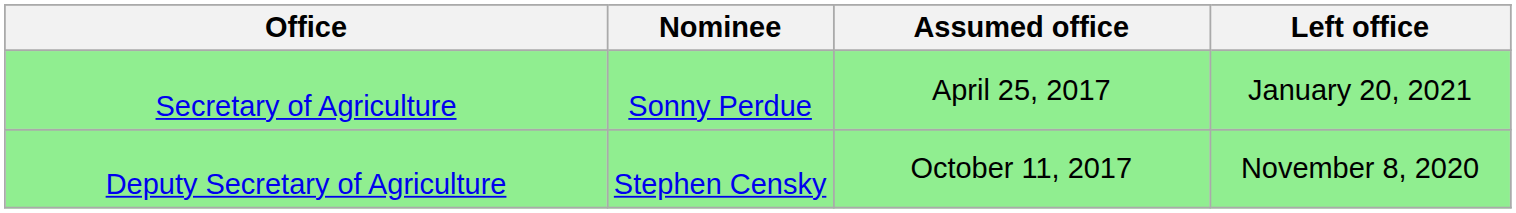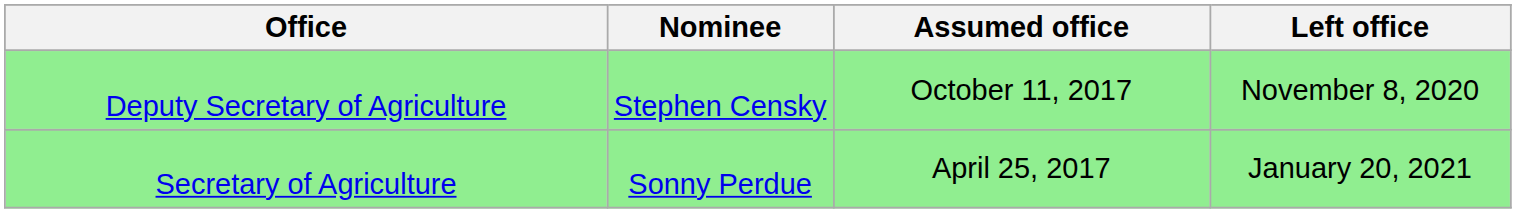 <table class="wikitable sortable" style="text-align:center">
 <tr>
 <th style="width:40%;">Office</th>
 <th style="width:15%;">Nominee</th>
 <th style="width:25%;" data-sort- type="date">Assumed office</th>
 <th style="width:20%;" data-sort- type="date">Left office</th>
 </tr>
 <tr style="background:lightgreen;">
+<td><br><a href='#'>Deputy Secretary of Agriculture</a></td>
+<td><br><a href='#'>Stephen Censky</a></td>
+<td>October 11, 2017 <br></td>
+<td>November 8, 2020</td>
+</tr>
+<tr style="background:lightgreen;">
 <td><br><a href='#'>Secretary of Agriculture</a></td>
 <td><br><a href='#'>Sonny Perdue</a></td>
 <td>April 25, 2017<br></td>
 <td>January 20, 2021</td>
 </tr>
-<tr style="background:lightgreen;">
-<td><br><a href='#'>Deputy Secretary of Agriculture</a></td>
-<td><br><a href='#'>Stephen Censky</a></td>
-<td>October 11, 2017 <br></td>
-<td>November 8, 2020</td>
-</tr>
 </table>
